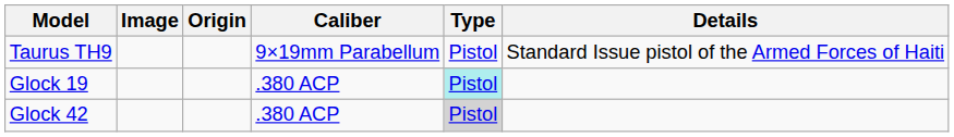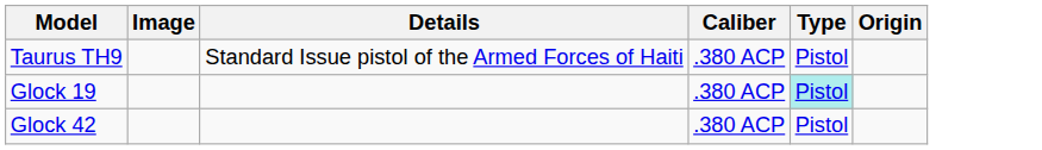 <table class="wikitable">
 <tr>
 <th>Model</th>
 <th>Image</th>
-<th>Origin</th>
+<th>Details</th>
 <th>Caliber</th>
 <th>Type</th>
-<th>Details</th>
+<th>Origin</th>
 </tr>
 <tr>
 <td><a href='#'>Taurus TH9</a></td>
 <td></td>
+<td>Standard Issue pistol of the <a href='#'>Armed Forces of Haiti</a></td>
+<td><a href='#'>.380 ACP</a></td>
+<td><a href='#'>Pistol</a></td>
 <td></td>
-<td><a href='#'>9×19mm Parabellum</a></td>
-<td><a href='#'>Pistol</a></td>
-<td>Standard Issue pistol of the <a href='#'>Armed Forces of Haiti</a></td>
 </tr>
 <tr>
 <td><a href='#'>Glock 19</a></td>
 <td></td>
 <td></td>
 <td><a href='#'>.380 ACP</a></td>
 <td style="background: paleturquoise;"><a href='#'>Pistol</a></td>
 <td></td>
 </tr>
 <tr>
 <td><a href='#'>Glock 42</a></td>
 <td></td>
 <td></td>
 <td><a href='#'>.380 ACP</a></td>
-<td style="background: lightgrey;"><a href='#'>Pistol</a></td>
+<td><a href='#'>Pistol</a></td>
 <td></td>
 </tr>
 </table>
